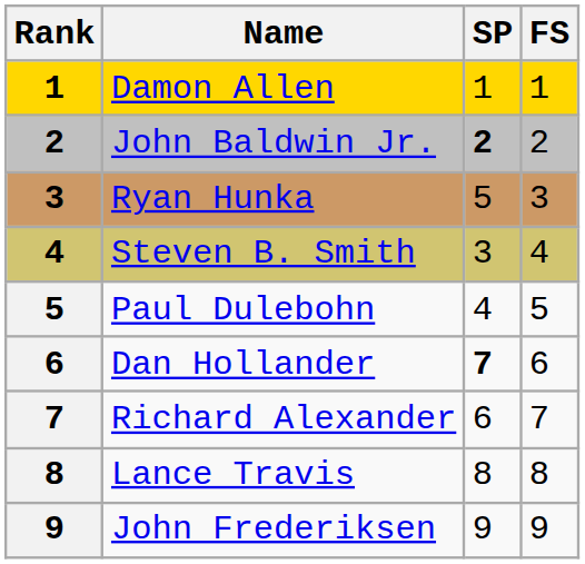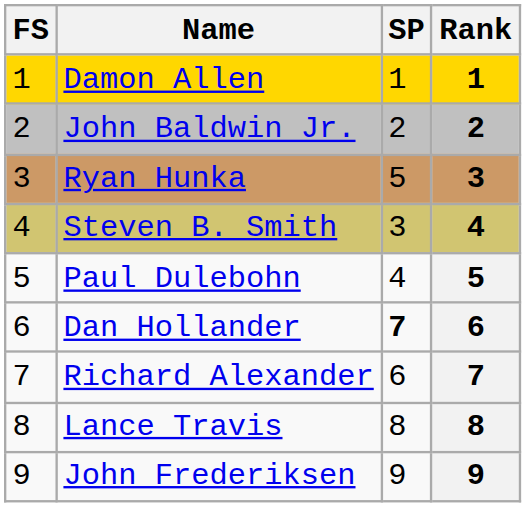 <table class="wikitable">
 <tr>
-<th>Rank</th>
+<th>FS</th>
 <th>Name</th>
 <th>SP</th>
-<th>FS</th>
+<th>Rank</th>
 </tr>
 <tr bgcolor="gold">
-<td align="center"><strong>1</strong></td>
+<td>1</td>
 <td><a href='#'>Damon Allen</a></td>
 <td>1</td>
-<td>1</td>
+<td align="center"><strong>1</strong></td>
 </tr>
 <tr bgcolor="silver">
+<td>2</td>
+<td><a href='#'>John Baldwin Jr.</a></td>
+<td>2</td>
 <td align="center"><strong>2</strong></td>
-<td><a href='#'>John Baldwin Jr.</a></td>
-<td><strong>2</strong></td>
-<td>2</td>
 </tr>
 <tr bgcolor="cc9966">
-<td align="center"><strong>3</strong></td>
+<td>3</td>
 <td><a href='#'>Ryan Hunka</a></td>
 <td>5</td>
-<td>3</td>
+<td align="center"><strong>3</strong></td>
 </tr>
 <tr bgcolor="#d1c571">
-<td align="center"><strong>4</strong></td>
+<td>4</td>
 <td><a href='#'>Steven B. Smith</a></td>
 <td>3</td>
-<td>4</td>
+<td align="center"><strong>4</strong></td>
 </tr>
 <tr>
-<th>5</th>
+<td>5</td>
 <td><a href='#'>Paul Dulebohn</a></td>
 <td>4</td>
-<td>5</td>
+<th>5</th>
 </tr>
 <tr>
-<th>6</th>
+<td>6</td>
 <td><a href='#'>Dan Hollander</a></td>
 <td><strong>7</strong></td>
-<td>6</td>
+<th>6</th>
 </tr>
 <tr>
-<th>7</th>
+<td>7</td>
 <td><a href='#'>Richard Alexander</a></td>
 <td>6</td>
-<td>7</td>
+<th>7</th>
 </tr>
 <tr>
-<th>8</th>
+<td>8</td>
 <td><a href='#'>Lance Travis</a></td>
 <td>8</td>
-<td>8</td>
+<th>8</th>
 </tr>
 <tr>
-<th>9</th>
+<td>9</td>
 <td><a href='#'>John Frederiksen</a></td>
 <td>9</td>
-<td>9</td>
+<th>9</th>
 </tr>
 </table>
